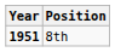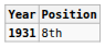 <table class="wikitable" style="margin:1em auto;">
 <tr>
 <th>Year</th>
 <th>Position</th>
 </tr>
 <tr>
-<td><strong>1951</strong></td>
+<td><strong>1931</strong></td>
 <td>8th</td>
 </tr>
 </table>
